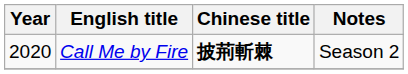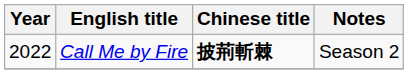 <table class="wikitable sortable">
 <tr>
 <th>Year</th>
 <th>English title</th>
 <th>Chinese title</th>
 <th class="unsortable">Notes</th>
 </tr>
 <tr>
-<td>2020</td>
+<td>2022</td>
 <td><em><a href='#'>Call Me by Fire</a></em></td>
 <td><strong>披荊斬棘</strong></td>
 <td>Season 2</td>
 </tr>
 <tr>
 </tr>
 </table>
